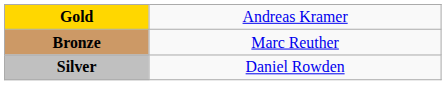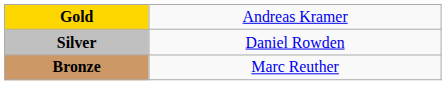 <table class="wikitable" style="text-align:center; " width="35%">
 <tr>
 <td bgcolor="gold"><strong>Gold</strong></td>
 <td><a href='#'>Andreas Kramer</a><br>  <small><em></em></small></td>
 </tr>
 <tr>
+<td bgcolor="silver"><strong>Silver</strong></td>
+<td><a href='#'>Daniel Rowden</a><br>  <small><em></em></small></td>
+</tr>
+<tr>
 <td bgcolor="CC9966"><strong>Bronze</strong></td>
 <td><a href='#'>Marc Reuther</a><br>  <small><em></em></small></td>
 </tr>
-<tr>
-<td bgcolor="silver"><strong>Silver</strong></td>
-<td><a href='#'>Daniel Rowden</a><br>  <small><em></em></small></td>
-</tr>
 </table>
